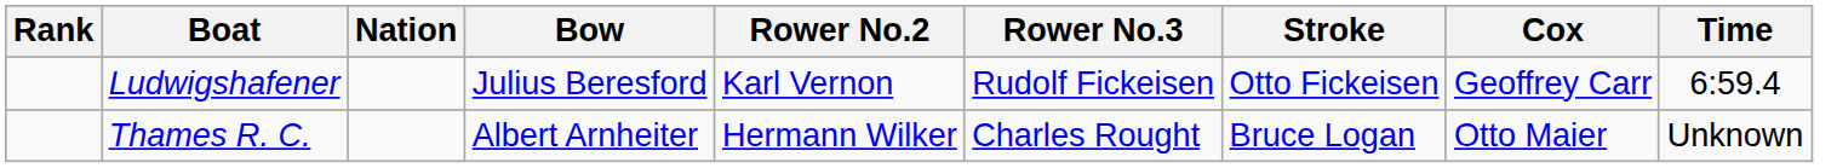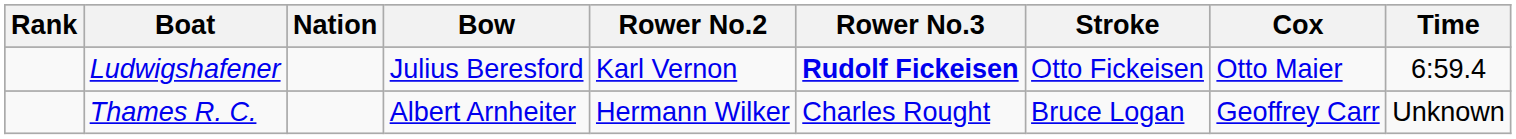 <table class="wikitable sortable" style="text-align:center">
 <tr>
 <th>Rank</th>
 <th>Boat</th>
 <th>Nation</th>
 <th>Bow</th>
 <th>Rower No.2</th>
 <th>Rower No.3</th>
 <th>Stroke</th>
 <th>Cox</th>
 <th>Time</th>
 </tr>
 <tr>
 <td></td>
 <td align=left><em><a href='#'>Ludwigshafener</a></em></td>
 <td align=left></td>
 <td align=left><a href='#'>Julius Beresford</a></td>
 <td align=left><a href='#'>Karl Vernon</a></td>
-<td align=left><a href='#'>Rudolf Fickeisen</a></td>
+<td align=left><strong><a href='#'>Rudolf Fickeisen</a></strong></td>
 <td align=left><a href='#'>Otto Fickeisen</a></td>
-<td align=left><a href='#'>Geoffrey Carr</a></td>
+<td align=left><a href='#'>Otto Maier</a></td>
 <td>6:59.4</td>
 </tr>
 <tr>
 <td></td>
 <td align=left><em><a href='#'>Thames R. C.</a></em></td>
 <td align=left></td>
 <td align=left><a href='#'>Albert Arnheiter</a></td>
 <td align=left><a href='#'>Hermann Wilker</a></td>
 <td align=left><a href='#'>Charles Rought</a></td>
 <td align=left><a href='#'>Bruce Logan</a></td>
-<td align=left><a href='#'>Otto Maier</a></td>
+<td align=left><a href='#'>Geoffrey Carr</a></td>
 <td data-sort-value=8:88.8>Unknown</td>
 </tr>
 </table>
